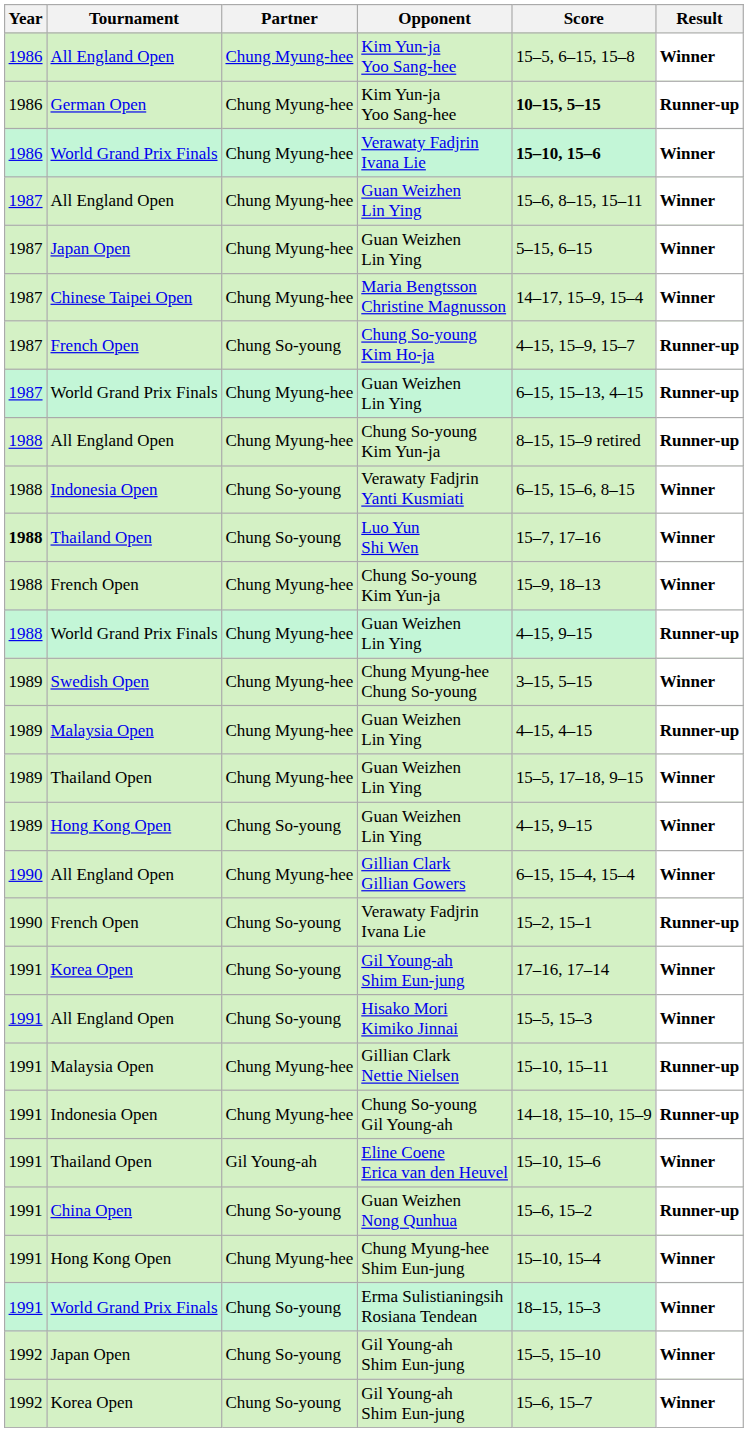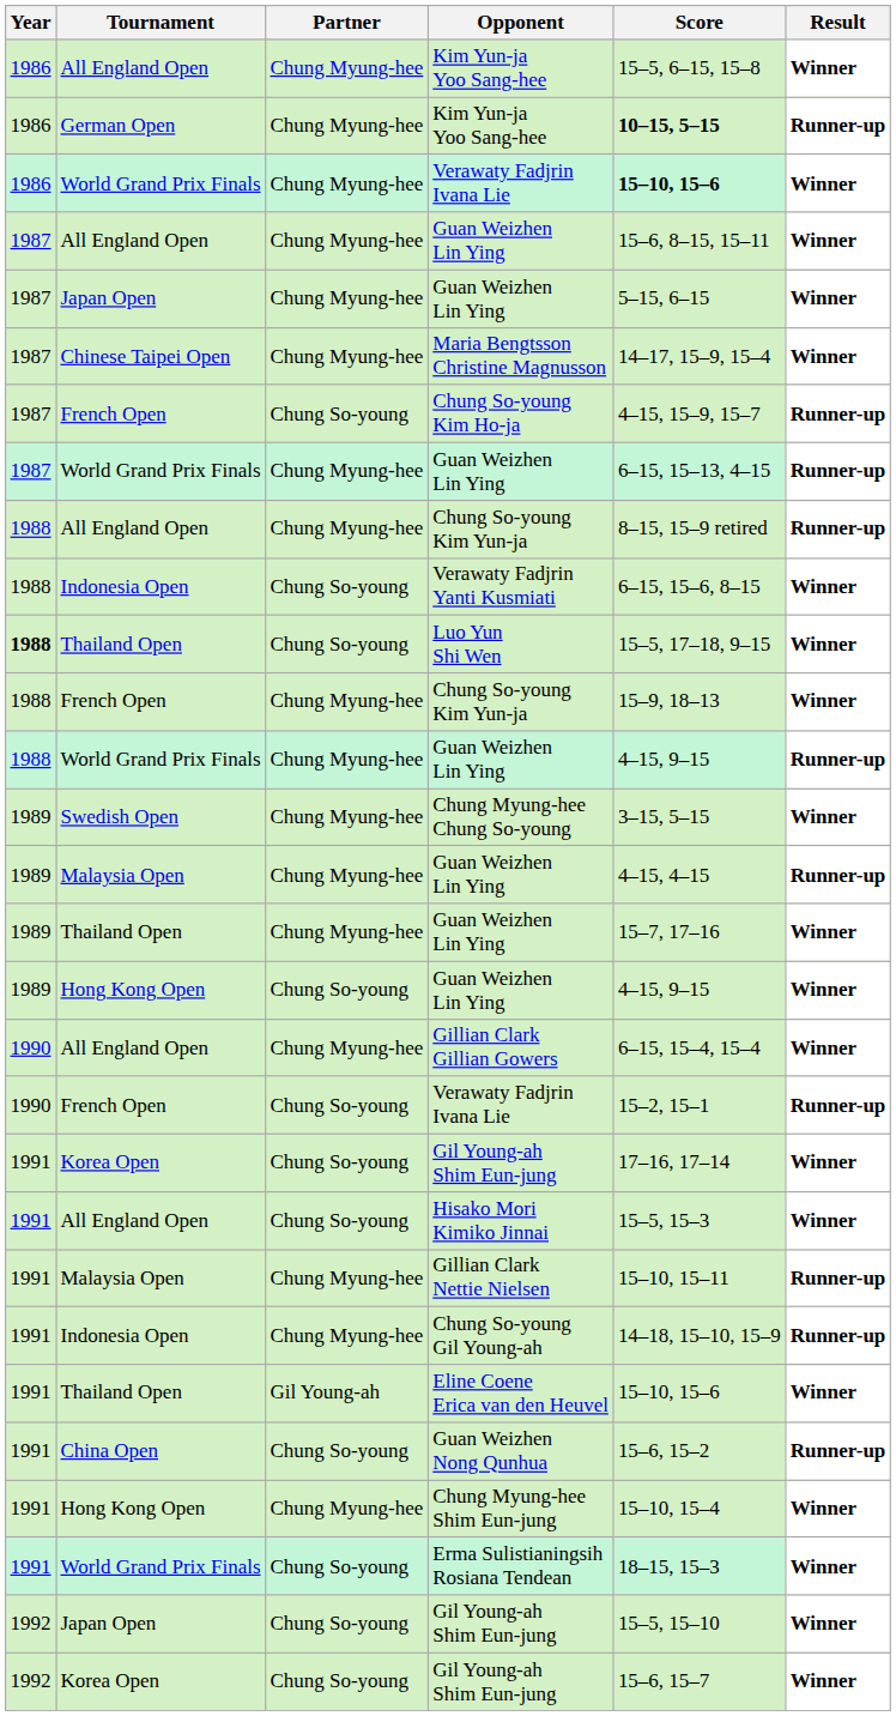 <table class="sortable wikitable" style="font-size: 90%;">
 <tr>
 <th>Year</th>
 <th>Tournament</th>
 <th>Partner</th>
 <th>Opponent</th>
 <th>Score</th>
 <th>Result</th>
 </tr>
 <tr style="background:#D4F1C5">
 <td align="center"><a href='#'>1986</a></td>
 <td align="left"><a href='#'>All England Open</a></td>
 <td align="left"> <a href='#'>Chung Myung-hee</a></td>
 <td align="left"> <a href='#'>Kim Yun-ja</a> <br>  <a href='#'>Yoo Sang-hee</a></td>
 <td align="left">15–5, 6–15, 15–8</td>
 <td style="text-align:left; background:white"> <strong>Winner</strong></td>
 </tr>
 <tr style="background:#D4F1C5">
 <td align="center">1986</td>
 <td align="left"><a href='#'>German Open</a></td>
 <td align="left"> Chung Myung-hee</td>
 <td align="left"> Kim Yun-ja <br>  Yoo Sang-hee</td>
 <td align="left"><strong>10–15, 5–15</strong></td>
 <td style="text-align:left; background:white"> <strong>Runner-up</strong></td>
 </tr>
 <tr style="background:#C3F6D7">
 <td align="center"><a href='#'>1986</a></td>
 <td align="left"><a href='#'>World Grand Prix Finals</a></td>
 <td align="left"> Chung Myung-hee</td>
 <td align="left"> <a href='#'>Verawaty Fadjrin</a><br> <a href='#'>Ivana Lie</a></td>
 <td align="left"><strong>15–10, 15–6</strong></td>
 <td style="text-align:left; background:white"> <strong>Winner</strong></td>
 </tr>
 <tr style="background:#D4F1C5">
 <td align="center"><a href='#'>1987</a></td>
 <td align="left">All England Open</td>
 <td align="left"> Chung Myung-hee</td>
 <td align="left"> <a href='#'>Guan Weizhen</a> <br>  <a href='#'>Lin Ying</a></td>
 <td align="left">15–6, 8–15, 15–11</td>
 <td style="text-align:left; background:white"> <strong>Winner</strong></td>
 </tr>
 <tr style="background:#D4F1C5">
 <td align="center">1987</td>
 <td align="left"><a href='#'>Japan Open</a></td>
 <td align="left"> Chung Myung-hee</td>
 <td align="left"> Guan Weizhen <br>  Lin Ying</td>
 <td align="left">5–15, 6–15</td>
 <td style="text-align:left; background:white"> <strong>Winner</strong></td>
 </tr>
 <tr style="background:#D4F1C5">
 <td align="center">1987</td>
 <td align="left"><a href='#'>Chinese Taipei Open</a></td>
 <td align="left"> Chung Myung-hee</td>
 <td align="left"> <a href='#'>Maria Bengtsson</a> <br>  <a href='#'>Christine Magnusson</a></td>
 <td align="left">14–17, 15–9, 15–4</td>
 <td style="text-align:left; background:white"> <strong>Winner</strong></td>
 </tr>
 <tr style="background:#D4F1C5">
 <td align="center">1987</td>
 <td align="left"><a href='#'>French Open</a></td>
 <td align="left"> Chung So-young</td>
 <td align="left"> <a href='#'>Chung So-young</a> <br>  <a href='#'>Kim Ho-ja</a></td>
 <td align="left">4–15, 15–9, 15–7</td>
 <td style="text-align:left; background:white"> <strong>Runner-up</strong></td>
 </tr>
 <tr style="background:#C3F6D7">
 <td align="center"><a href='#'>1987</a></td>
 <td align="left">World Grand Prix Finals</td>
 <td align="left"> Chung Myung-hee</td>
 <td align="left"> Guan Weizhen<br> Lin Ying</td>
 <td align="left">6–15, 15–13, 4–15</td>
 <td style="text-align:left; background:white"> <strong>Runner-up</strong></td>
 </tr>
 <tr style="background:#D4F1C5">
 <td align="center"><a href='#'>1988</a></td>
 <td align="left">All England Open</td>
 <td align="left"> Chung Myung-hee</td>
 <td align="left"> Chung So-young <br>  Kim Yun-ja</td>
 <td align="left">8–15, 15–9 retired</td>
 <td style="text-align:left; background:white"> <strong>Runner-up</strong></td>
 </tr>
 <tr style="background:#D4F1C5;">
 <td align="center">1988</td>
 <td align="left"><a href='#'>Indonesia Open</a></td>
 <td align="left"> Chung So-young</td>
 <td align="left"> Verawaty Fadjrin<br> <a href='#'>Yanti Kusmiati</a></td>
 <td align="left">6–15, 15–6, 8–15</td>
 <td style="text-align:left; background:white"> <strong>Winner</strong></td>
 </tr>
 <tr style="background:#D4F1C5">
 <td align="center"><strong>1988</strong></td>
 <td align="left"><a href='#'>Thailand Open</a></td>
 <td align="left"> Chung So-young</td>
 <td align="left"> <a href='#'>Luo Yun</a> <br>  <a href='#'>Shi Wen</a></td>
-<td align="left">15–7, 17–16</td>
+<td align="left">15–5, 17–18, 9–15</td>
 <td style="text-align:left; background:white"> <strong>Winner</strong></td>
 </tr>
 <tr style="background:#D4F1C5">
 <td align="center">1988</td>
 <td align="left">French Open</td>
 <td align="left"> Chung Myung-hee</td>
 <td align="left"> Chung So-young <br>  Kim Yun-ja</td>
 <td align="left">15–9, 18–13</td>
 <td style="text-align:left; background:white"> <strong>Winner</strong></td>
 </tr>
 <tr style="background:#C3F6D7">
 <td align="center"><a href='#'>1988</a></td>
 <td align="left">World Grand Prix Finals</td>
 <td align="left"> Chung Myung-hee</td>
 <td align="left"> Guan Weizhen<br> Lin Ying</td>
 <td align="left">4–15, 9–15</td>
 <td style="text-align:left; background:white"> <strong>Runner-up</strong></td>
 </tr>
 <tr style="background:#D4F1C5">
 <td align="center">1989</td>
 <td align="left"><a href='#'>Swedish Open</a></td>
 <td align="left"> Chung Myung-hee</td>
 <td align="left"> Chung Myung-hee <br>  Chung So-young</td>
 <td align="left">3–15, 5–15</td>
 <td style="text-align:left; background:white"> <strong>Winner</strong></td>
 </tr>
 <tr style="background:#D4F1C5">
 <td align="center">1989</td>
 <td align="left"><a href='#'>Malaysia Open</a></td>
 <td align="left"> Chung Myung-hee</td>
 <td align="left"> Guan Weizhen <br>  Lin Ying</td>
 <td align="left">4–15, 4–15</td>
 <td style="text-align:left; background:white"> <strong>Runner-up</strong></td>
 </tr>
 <tr style="background:#D4F1C5">
 <td align="center">1989</td>
 <td align="left">Thailand Open</td>
 <td align="left"> Chung Myung-hee</td>
 <td align="left"> Guan Weizhen <br>  Lin Ying</td>
-<td align="left">15–5, 17–18, 9–15</td>
+<td align="left">15–7, 17–16</td>
 <td style="text-align:left; background:white"> <strong>Winner</strong></td>
 </tr>
 <tr style="background:#D4F1C5">
 <td align="center">1989</td>
 <td align="left"><a href='#'>Hong Kong Open</a></td>
 <td align="left"> Chung So-young</td>
 <td align="left"> Guan Weizhen <br>  Lin Ying</td>
 <td align="left">4–15, 9–15</td>
 <td style="text-align:left; background:white"> <strong>Winner</strong></td>
 </tr>
 <tr style="background:#D4F1C5">
 <td align="center"><a href='#'>1990</a></td>
 <td align="left">All England Open</td>
 <td align="left"> Chung Myung-hee</td>
 <td align="left"> <a href='#'>Gillian Clark</a> <br>  <a href='#'>Gillian Gowers</a></td>
 <td align="left">6–15, 15–4, 15–4</td>
 <td style="text-align:left; background:white"> <strong>Winner</strong></td>
 </tr>
 <tr style="background:#D4F1C5;">
 <td align="center">1990</td>
 <td align="left">French Open</td>
 <td align="left"> Chung So-young</td>
 <td align="left"> Verawaty Fadjrin<br> Ivana Lie</td>
 <td align="left">15–2, 15–1</td>
 <td style="text-align:left; background:white"> <strong>Runner-up</strong></td>
 </tr>
 <tr style="background:#D4F1C5">
 <td align="center">1991</td>
 <td align="left"><a href='#'>Korea Open</a></td>
 <td align="left"> Chung So-young</td>
 <td align="left"> <a href='#'>Gil Young-ah</a> <br>  <a href='#'>Shim Eun-jung</a></td>
 <td align="left">17–16, 17–14</td>
 <td style="text-align:left; background:white"> <strong>Winner</strong></td>
 </tr>
 <tr style="background:#D4F1C5">
 <td align="center"><a href='#'>1991</a></td>
 <td align="left">All England Open</td>
 <td align="left"> Chung So-young</td>
 <td align="left"> <a href='#'>Hisako Mori</a> <br>  <a href='#'>Kimiko Jinnai</a></td>
 <td align="left">15–5, 15–3</td>
 <td style="text-align:left; background:white"> <strong>Winner</strong></td>
 </tr>
 <tr style="background:#D4F1C5">
 <td align="center">1991</td>
 <td align="left">Malaysia Open</td>
 <td align="left"> Chung Myung-hee</td>
 <td align="left"> Gillian Clark <br>  <a href='#'>Nettie Nielsen</a></td>
 <td align="left">15–10, 15–11</td>
 <td style="text-align:left; background:white"> <strong>Runner-up</strong></td>
 </tr>
 <tr style="background:#D4F1C5">
 <td align="center">1991</td>
 <td align="left">Indonesia Open</td>
 <td align="left"> Chung Myung-hee</td>
 <td align="left"> Chung So-young <br>  Gil Young-ah</td>
 <td align="left">14–18, 15–10, 15–9</td>
 <td style="text-align:left; background:white"> <strong>Runner-up</strong></td>
 </tr>
 <tr style="background:#D4F1C5">
 <td align="center">1991</td>
 <td align="left">Thailand Open</td>
 <td align="left"> Gil Young-ah</td>
 <td align="left"> <a href='#'>Eline Coene</a> <br>  <a href='#'>Erica van den Heuvel</a></td>
 <td align="left">15–10, 15–6</td>
 <td style="text-align:left; background:white"> <strong>Winner</strong></td>
 </tr>
 <tr style="background:#D4F1C5">
 <td align="center">1991</td>
 <td align="left"><a href='#'>China Open</a></td>
 <td align="left"> Chung So-young</td>
 <td align="left"> Guan Weizhen <br>  <a href='#'>Nong Qunhua</a></td>
 <td align="left">15–6, 15–2</td>
 <td style="text-align:left; background:white"> <strong>Runner-up</strong></td>
 </tr>
 <tr style="background:#D4F1C5">
 <td align="center">1991</td>
 <td align="left">Hong Kong Open</td>
 <td align="left"> Chung Myung-hee</td>
 <td align="left"> Chung Myung-hee <br>  Shim Eun-jung</td>
 <td align="left">15–10, 15–4</td>
 <td style="text-align:left; background:white"> <strong>Winner</strong></td>
 </tr>
 <tr style="background:#C3F6D7">
 <td align="center"><a href='#'>1991</a></td>
 <td align="left"><a href='#'>World Grand Prix Finals</a></td>
 <td align="left"> Chung So-young</td>
 <td align="left"> Erma Sulistianingsih <br>  Rosiana Tendean</td>
 <td align="left">18–15, 15–3</td>
 <td style="text-align:left; background:white"> <strong>Winner</strong></td>
 </tr>
 <tr style="background:#D4F1C5">
 <td align="center">1992</td>
 <td align="left">Japan Open</td>
 <td align="left"> Chung So-young</td>
 <td align="left"> Gil Young-ah <br>  Shim Eun-jung</td>
 <td align="left">15–5, 15–10</td>
 <td style="text-align:left; background:white"> <strong>Winner</strong></td>
 </tr>
 <tr style="background:#D4F1C5">
 <td align="center">1992</td>
 <td align="left">Korea Open</td>
 <td align="left"> Chung So-young</td>
 <td align="left"> Gil Young-ah<br>  Shim Eun-jung</td>
 <td align="left">15–6, 15–7</td>
 <td style="text-align:left; background:white"> <strong>Winner</strong></td>
 </tr>
 </table>
